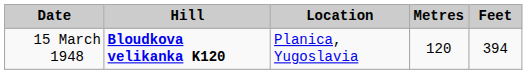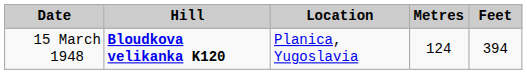 <table class="wikitable sortable" style="text-align:left; line-height:16px; width:38%;">
 <tr>
 <th style="background-color: #ccc;" width="111">Date</th>
 <th style="background-color: #ccc;" width="189">Hill</th>
 <th style="background-color: #ccc;" width="145">Location</th>
 <th style="background-color: #ccc;" width="50">Metres</th>
 <th style="background-color: #ccc;" width="50">Feet</th>
 </tr>
 <tr>
 <td align=right>15 March 1948  </td>
 <td><strong><a href='#'>Bloudkova velikanka</a> K120</strong></td>
 <td><a href='#'>Planica</a>, <a href='#'>Yugoslavia</a></td>
-<td align=center>120</td>
+<td align=center>124</td>
 <td align=center>394</td>
 </tr>
 </table>
